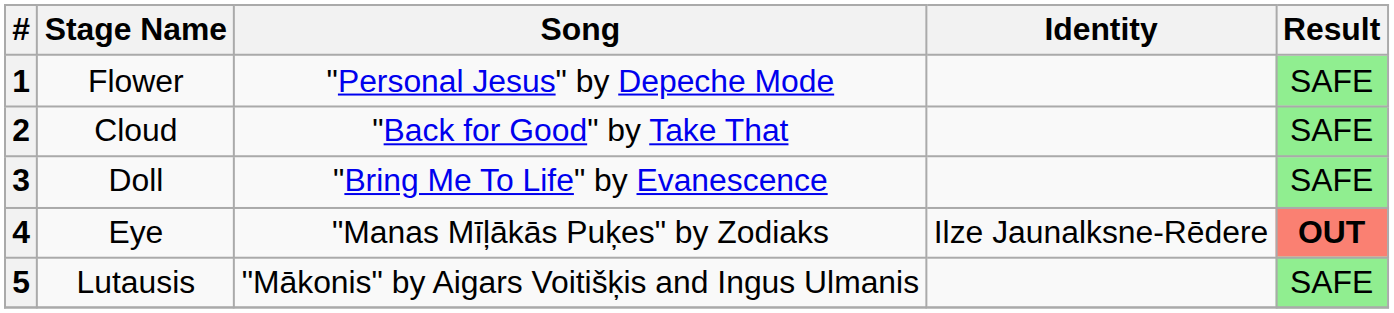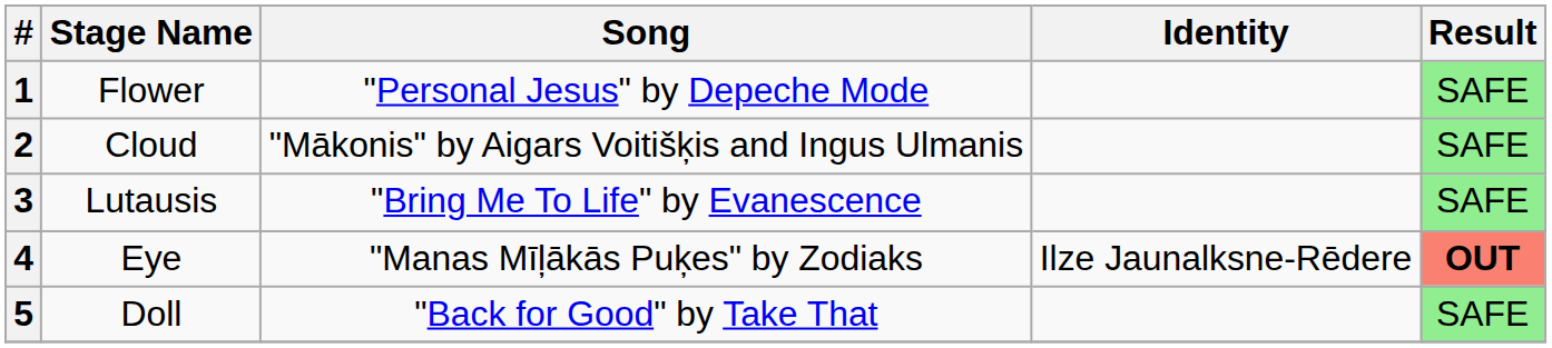 <table class="wikitable plainrowheaders" style="text-align: center;">
 <tr>
 <th>#</th>
 <th>Stage Name</th>
 <th>Song</th>
 <th>Identity</th>
 <th>Result</th>
 </tr>
 <tr>
 <th>1</th>
 <td>Flower</td>
 <td>"<a href='#'>Personal Jesus</a>" by <a href='#'>Depeche Mode</a></td>
 <td></td>
 <td bgcolor="lightgreen">SAFE</td>
 </tr>
 <tr>
 <th>2</th>
 <td>Cloud</td>
-<td>"<a href='#'>Back for Good</a>" by <a href='#'>Take That</a></td>
+<td>"Mākonis" by Aigars Voitišķis and Ingus Ulmanis</td>
 <td></td>
 <td bgcolor="lightgreen">SAFE</td>
 </tr>
 <tr>
 <th>3</th>
-<td>Doll</td>
+<td>Lutausis</td>
 <td>"<a href='#'>Bring Me To Life</a>" by <a href='#'>Evanescence</a></td>
 <td></td>
 <td bgcolor="lightgreen">SAFE</td>
 </tr>
 <tr>
 <th>4</th>
 <td>Eye</td>
 <td>"Manas Mīļākās Puķes" by Zodiaks</td>
 <td>Ilze Jaunalksne-Rēdere</td>
 <td bgcolor="salmon"><strong>OUT</strong></td>
 </tr>
 <tr>
 <th>5</th>
-<td>Lutausis</td>
-<td>"Mākonis" by Aigars Voitišķis and Ingus Ulmanis</td>
+<td>Doll</td>
+<td>"<a href='#'>Back for Good</a>" by <a href='#'>Take That</a></td>
 <td></td>
 <td bgcolor="lightgreen">SAFE</td>
 </tr>
 <tr>
 </tr>
 </table>
